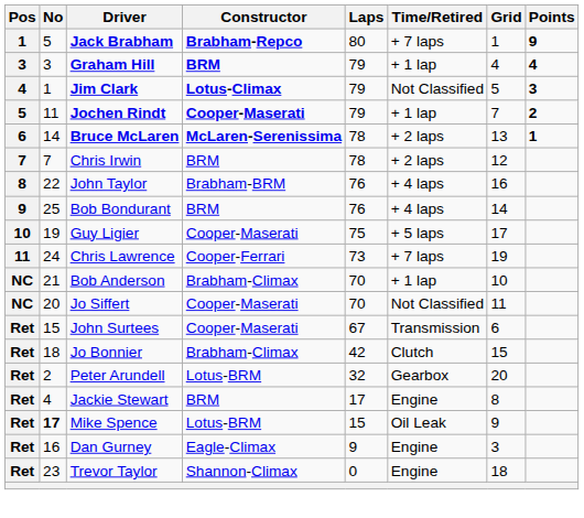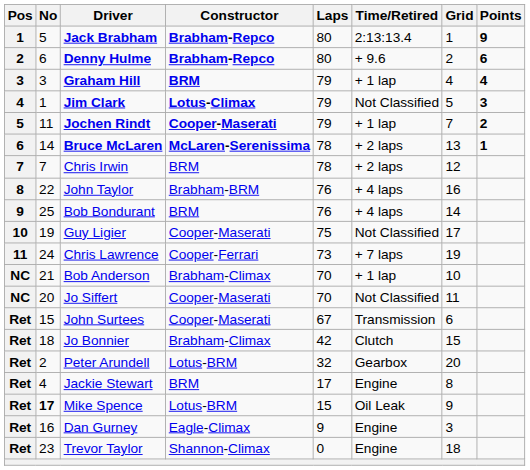 <table class="wikitable" style="font-size: 95%">
 <tr>
 <th>Pos</th>
 <th>No</th>
 <th>Driver</th>
 <th>Constructor</th>
 <th>Laps</th>
 <th>Time/Retired</th>
 <th>Grid</th>
 <th>Points</th>
 </tr>
 <tr>
 <th>1</th>
 <td>5</td>
 <td> <strong><a href='#'>Jack Brabham</a></strong></td>
 <td><strong><a href='#'>Brabham</a>-<a href='#'>Repco</a></strong></td>
 <td>80</td>
-<td>+ 7 laps</td>
+<td>2:13:13.4</td>
 <td>1</td>
 <td><strong>9</strong></td>
+</tr>
+<tr>
+<th>2</th>
+<td>6</td>
+<td> <strong><a href='#'>Denny Hulme</a></strong></td>
+<td><strong><a href='#'>Brabham</a>-<a href='#'>Repco</a></strong></td>
+<td>80</td>
+<td>+ 9.6</td>
+<td>2</td>
+<td><strong>6</strong></td>
 </tr>
 <tr>
 <th>3</th>
 <td>3</td>
 <td> <strong><a href='#'>Graham Hill</a></strong></td>
 <td><strong><a href='#'>BRM</a></strong></td>
 <td>79</td>
 <td>+ 1 lap</td>
 <td>4</td>
 <td><strong>4</strong></td>
 </tr>
 <tr>
 <th>4</th>
 <td>1</td>
 <td> <strong><a href='#'>Jim Clark</a></strong></td>
 <td><strong><a href='#'>Lotus</a>-<a href='#'>Climax</a></strong></td>
 <td>79</td>
 <td>Not Classified</td>
 <td>5</td>
 <td><strong>3</strong></td>
 </tr>
 <tr>
 <th>5</th>
 <td>11</td>
 <td> <strong><a href='#'>Jochen Rindt</a></strong></td>
 <td><strong><a href='#'>Cooper</a>-<a href='#'>Maserati</a></strong></td>
 <td>79</td>
 <td>+ 1 lap</td>
 <td>7</td>
 <td><strong>2</strong></td>
 </tr>
 <tr>
 <th>6</th>
 <td>14</td>
 <td> <strong><a href='#'>Bruce McLaren</a></strong></td>
 <td><strong><a href='#'>McLaren</a>-<a href='#'>Serenissima</a></strong></td>
 <td>78</td>
 <td>+ 2 laps</td>
 <td>13</td>
 <td><strong>1</strong></td>
 </tr>
 <tr>
 <th>7</th>
 <td>7</td>
 <td> <a href='#'>Chris Irwin</a></td>
 <td><a href='#'>BRM</a></td>
 <td>78</td>
 <td>+ 2 laps</td>
 <td>12</td>
 <td></td>
 </tr>
 <tr>
 <th>8</th>
 <td>22</td>
 <td> <a href='#'>John Taylor</a></td>
 <td><a href='#'>Brabham</a>-<a href='#'>BRM</a></td>
 <td>76</td>
 <td>+ 4 laps</td>
 <td>16</td>
 <td></td>
 </tr>
 <tr>
 <th>9</th>
 <td>25</td>
 <td> <a href='#'>Bob Bondurant</a></td>
 <td><a href='#'>BRM</a></td>
 <td>76</td>
 <td>+ 4 laps</td>
 <td>14</td>
 <td></td>
 </tr>
 <tr>
 <th>10</th>
 <td>19</td>
 <td> <a href='#'>Guy Ligier</a></td>
 <td><a href='#'>Cooper</a>-<a href='#'>Maserati</a></td>
 <td>75</td>
-<td>+ 5 laps</td>
+<td>Not Classified</td>
 <td>17</td>
 <td></td>
 </tr>
 <tr>
 <th>11</th>
 <td>24</td>
 <td> <a href='#'>Chris Lawrence</a></td>
 <td><a href='#'>Cooper</a>-<a href='#'>Ferrari</a></td>
 <td>73</td>
 <td>+ 7 laps</td>
 <td>19</td>
 <td></td>
 </tr>
 <tr>
 <th>NC</th>
 <td>21</td>
 <td> <a href='#'>Bob Anderson</a></td>
 <td><a href='#'>Brabham</a>-<a href='#'>Climax</a></td>
 <td>70</td>
 <td>+ 1 lap</td>
 <td>10</td>
 <td></td>
 </tr>
 <tr>
 <th>NC</th>
 <td>20</td>
 <td> <a href='#'>Jo Siffert</a></td>
 <td><a href='#'>Cooper</a>-<a href='#'>Maserati</a></td>
 <td>70</td>
 <td>Not Classified</td>
 <td>11</td>
 <td></td>
 </tr>
 <tr>
 <th>Ret</th>
 <td>15</td>
 <td> <a href='#'>John Surtees</a></td>
 <td><a href='#'>Cooper</a>-<a href='#'>Maserati</a></td>
 <td>67</td>
 <td>Transmission</td>
 <td>6</td>
 <td></td>
 </tr>
 <tr>
 <th>Ret</th>
 <td>18</td>
 <td> <a href='#'>Jo Bonnier</a></td>
 <td><a href='#'>Brabham</a>-<a href='#'>Climax</a></td>
 <td>42</td>
 <td>Clutch</td>
 <td>15</td>
 <td></td>
 </tr>
 <tr>
 <th>Ret</th>
 <td>2</td>
 <td> <a href='#'>Peter Arundell</a></td>
 <td><a href='#'>Lotus</a>-<a href='#'>BRM</a></td>
 <td>32</td>
 <td>Gearbox</td>
 <td>20</td>
 <td></td>
 </tr>
 <tr>
 <th>Ret</th>
 <td>4</td>
 <td> <a href='#'>Jackie Stewart</a></td>
 <td><a href='#'>BRM</a></td>
 <td>17</td>
 <td>Engine</td>
 <td>8</td>
 <td></td>
 </tr>
 <tr>
 <th>Ret</th>
 <td><strong>17</strong></td>
 <td> <a href='#'>Mike Spence</a></td>
 <td><a href='#'>Lotus</a>-<a href='#'>BRM</a></td>
 <td>15</td>
 <td>Oil Leak</td>
 <td>9</td>
 <td></td>
 </tr>
 <tr>
 <th>Ret</th>
 <td>16</td>
 <td> <a href='#'>Dan Gurney</a></td>
 <td><a href='#'>Eagle</a>-<a href='#'>Climax</a></td>
 <td>9</td>
 <td>Engine</td>
 <td>3</td>
 <td></td>
 </tr>
 <tr>
 <th>Ret</th>
 <td>23</td>
 <td> <a href='#'>Trevor Taylor</a></td>
 <td><a href='#'>Shannon</a>-<a href='#'>Climax</a></td>
 <td>0</td>
 <td>Engine</td>
 <td>18</td>
 <td></td>
 </tr>
 <tr>
 <th colspan="8"></th>
 </tr>
 </table>
